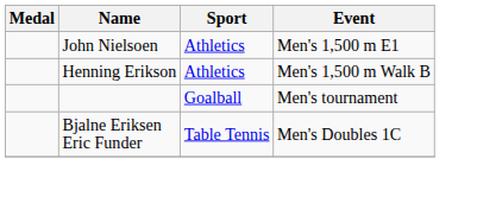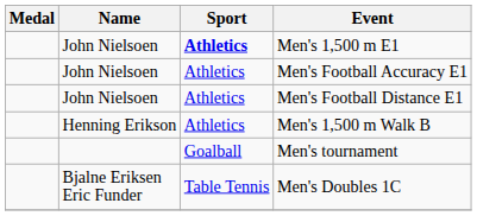 <table class="wikitable sortable" style="font-size:100%">
 <tr>
 <th>Medal</th>
 <th>Name</th>
 <th>Sport</th>
 <th>Event</th>
 </tr>
 <tr>
 <td></td>
 <td>John Nielsoen</td>
+<td><strong><a href='#'>Athletics</a></strong></td>
+<td>Men's 1,500 m E1</td>
+</tr>
+<tr>
+<td></td>
+<td>John Nielsoen</td>
 <td><a href='#'>Athletics</a></td>
-<td>Men's 1,500 m E1</td>
+<td>Men's Football Accuracy E1</td>
+</tr>
+<tr>
+<td></td>
+<td>John Nielsoen</td>
+<td><a href='#'>Athletics</a></td>
+<td>Men's Football Distance E1</td>
 </tr>
 <tr>
 <td></td>
 <td>Henning Erikson</td>
 <td><a href='#'>Athletics</a></td>
 <td>Men's 1,500 m Walk B</td>
 </tr>
 <tr>
 <td></td>
 <td></td>
 <td><a href='#'>Goalball</a></td>
 <td>Men's tournament</td>
 </tr>
 <tr>
 <td></td>
 <td>Bjalne Eriksen<br> Eric Funder</td>
 <td><a href='#'>Table Tennis</a></td>
 <td>Men's Doubles 1C</td>
 </tr>
 <tr>
 </tr>
 </table>
